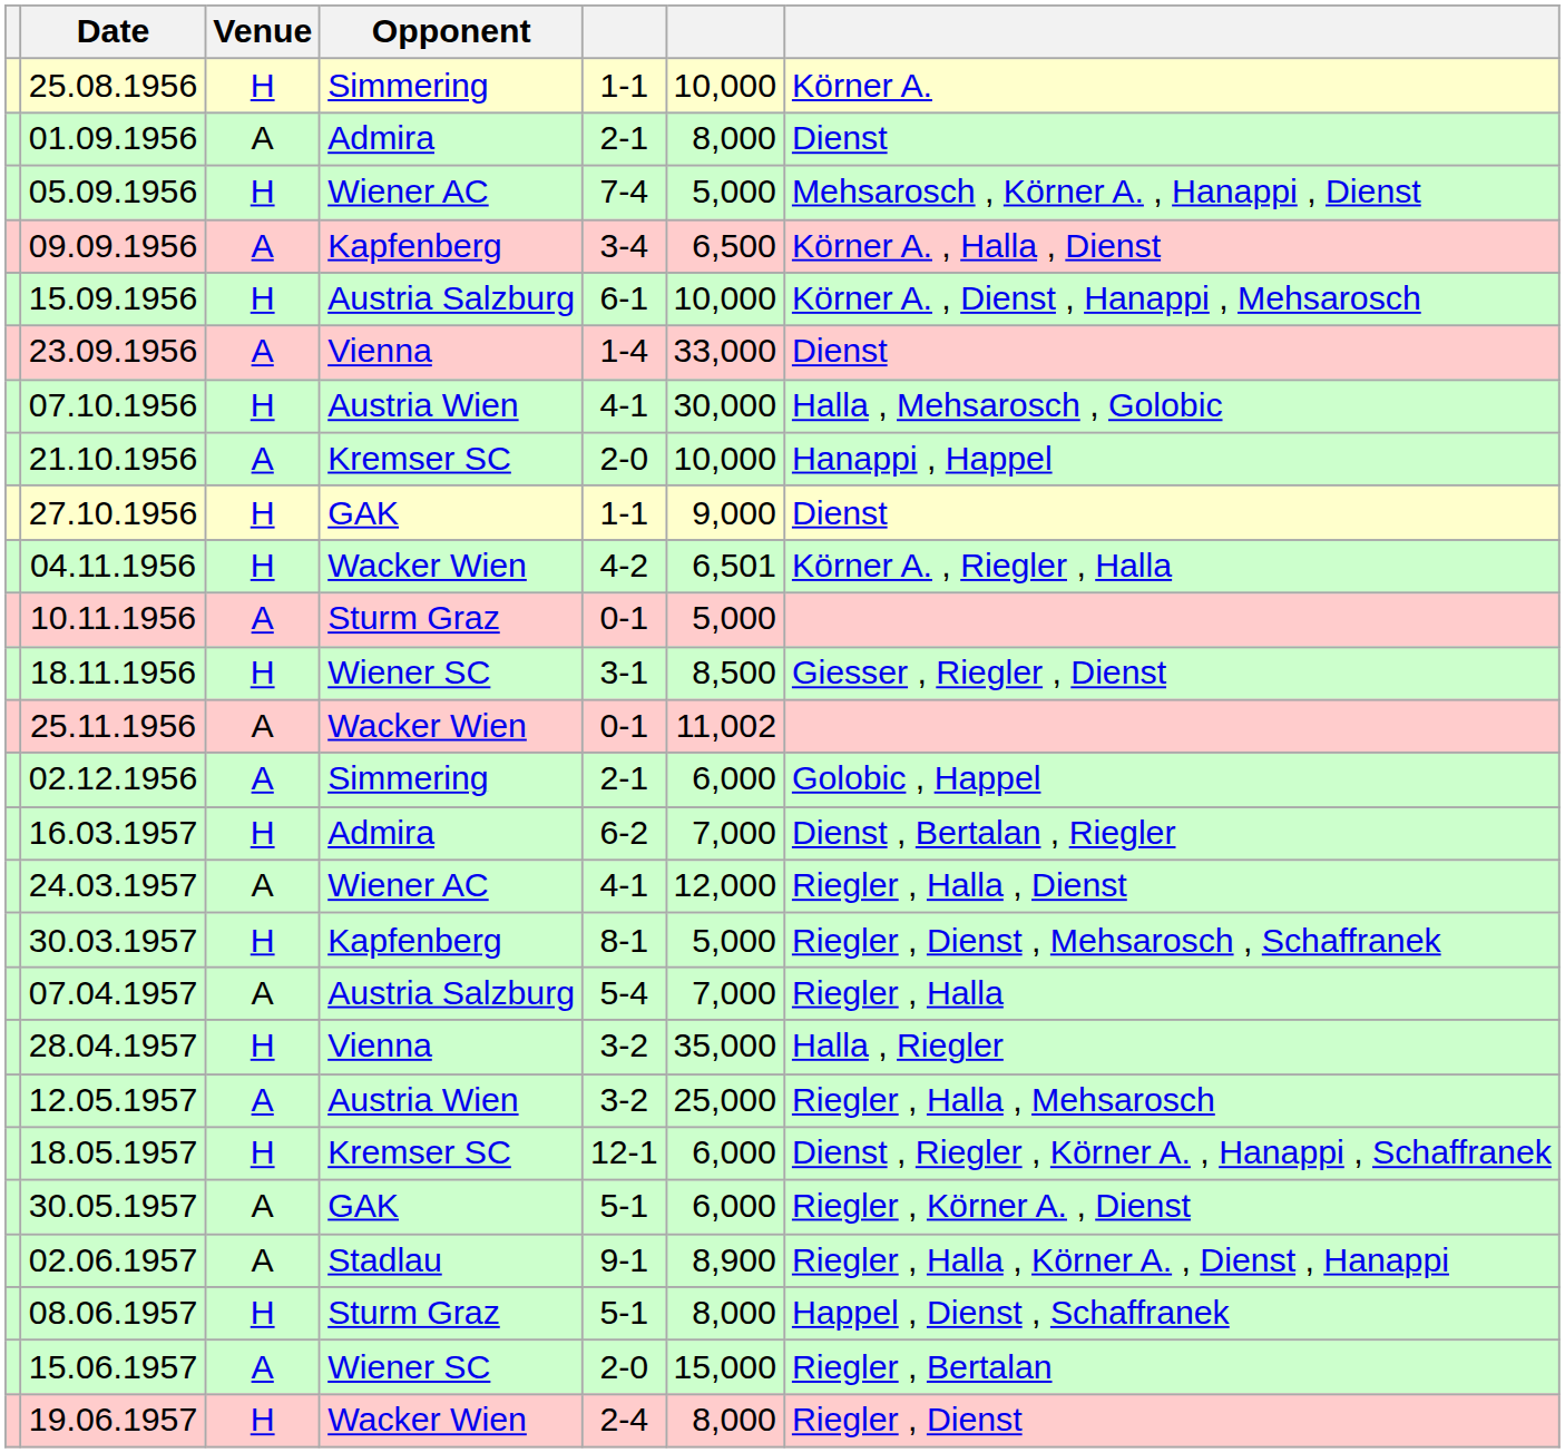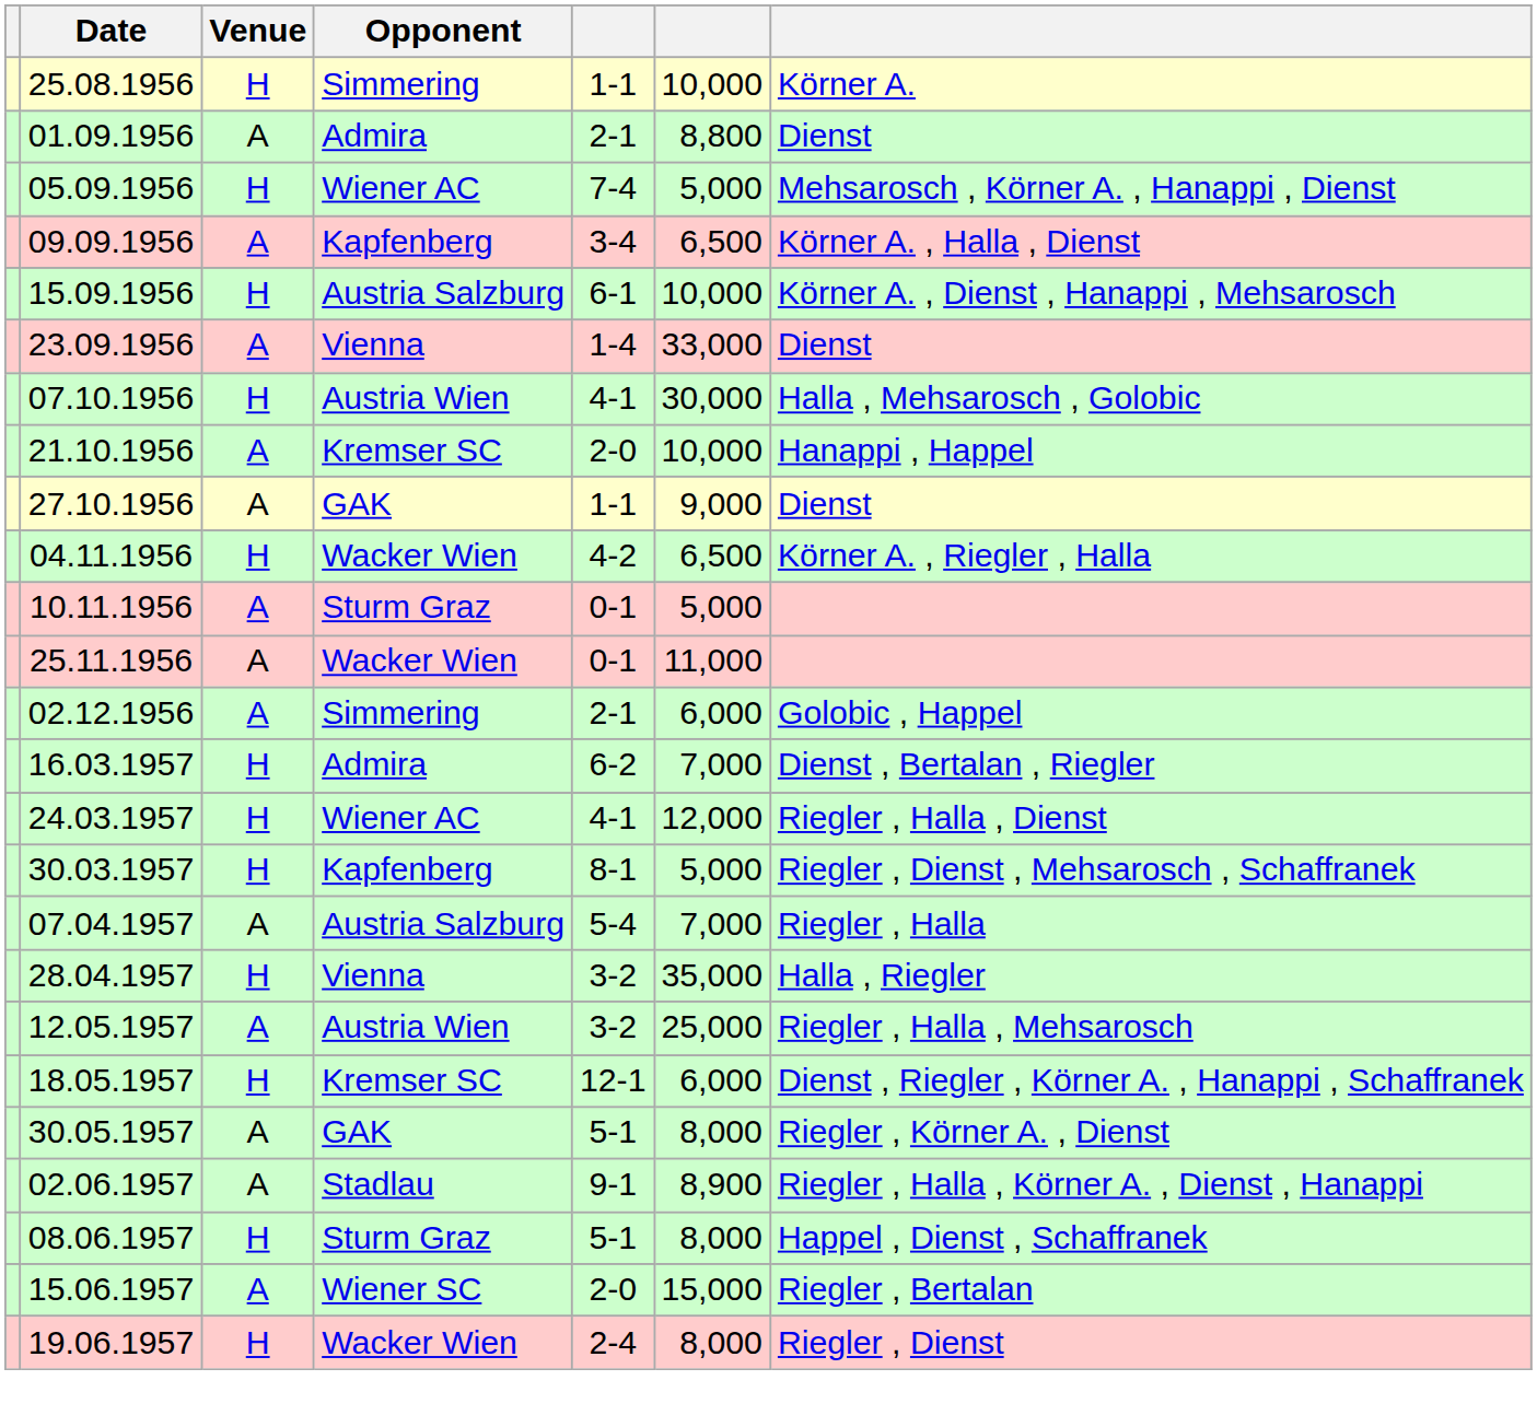 <table class="wikitable" Style="text-align: center">
 <tr>
 <th></th>
 <th>Date</th>
 <th>Venue</th>
 <th>Opponent</th>
 <th></th>
 <th></th>
 <th></th>
 </tr>
 <tr style="background:#ffc">
 <td></td>
 <td>25.08.1956</td>
 <td><a href='#'>H</a></td>
 <td align="left"><a href='#'>Simmering</a></td>
 <td>1-1</td>
 <td align="right">10,000</td>
 <td align="left"><a href='#'>Körner A.</a> </td>
 </tr>
 <tr style="background:#cfc">
 <td></td>
 <td>01.09.1956</td>
 <td>A</td>
 <td align="left"><a href='#'>Admira</a></td>
 <td>2-1</td>
-<td align="right">8,000</td>
+<td align="right">8,800</td>
 <td align="left"><a href='#'>Dienst</a>  </td>
 </tr>
 <tr style="background:#cfc">
 <td></td>
 <td>05.09.1956</td>
 <td><a href='#'>H</a></td>
 <td align="left"><a href='#'>Wiener AC</a></td>
 <td>7-4</td>
 <td align="right">5,000</td>
 <td align="left"><a href='#'>Mehsarosch</a>  , <a href='#'>Körner A.</a>  , <a href='#'>Hanappi</a> , <a href='#'>Dienst</a>  </td>
 </tr>
 <tr style="background:#fcc">
 <td></td>
 <td>09.09.1956</td>
 <td><a href='#'>A</a></td>
 <td align="left"><a href='#'>Kapfenberg</a></td>
 <td>3-4</td>
 <td align="right">6,500</td>
 <td align="left"><a href='#'>Körner A.</a> , <a href='#'>Halla</a> , <a href='#'>Dienst</a> </td>
 </tr>
 <tr style="background:#cfc">
 <td></td>
 <td>15.09.1956</td>
 <td><a href='#'>H</a></td>
 <td align="left"><a href='#'>Austria Salzburg</a></td>
 <td>6-1</td>
 <td align="right">10,000</td>
 <td align="left"><a href='#'>Körner A.</a> , <a href='#'>Dienst</a>   , <a href='#'>Hanappi</a> , <a href='#'>Mehsarosch</a> </td>
 </tr>
 <tr style="background:#fcc">
 <td></td>
 <td>23.09.1956</td>
 <td><a href='#'>A</a></td>
 <td align="left"><a href='#'>Vienna</a></td>
 <td>1-4</td>
 <td align="right">33,000</td>
 <td align="left"><a href='#'>Dienst</a> </td>
 </tr>
 <tr style="background:#cfc">
 <td></td>
 <td>07.10.1956</td>
 <td><a href='#'>H</a></td>
 <td align="left"><a href='#'>Austria Wien</a></td>
 <td>4-1</td>
 <td align="right">30,000</td>
 <td align="left"><a href='#'>Halla</a>  , <a href='#'>Mehsarosch</a> , <a href='#'>Golobic</a> </td>
 </tr>
 <tr style="background:#cfc">
 <td></td>
 <td>21.10.1956</td>
 <td><a href='#'>A</a></td>
 <td align="left"><a href='#'>Kremser SC</a></td>
 <td>2-0</td>
 <td align="right">10,000</td>
 <td align="left"><a href='#'>Hanappi</a> , <a href='#'>Happel</a> </td>
 </tr>
 <tr style="background:#ffc">
 <td></td>
 <td>27.10.1956</td>
-<td><a href='#'>H</a></td>
+<td>A</td>
 <td align="left"><a href='#'>GAK</a></td>
 <td>1-1</td>
 <td align="right">9,000</td>
 <td align="left"><a href='#'>Dienst</a> </td>
 </tr>
 <tr style="background:#cfc">
 <td></td>
 <td>04.11.1956</td>
 <td><a href='#'>H</a></td>
 <td align="left"><a href='#'>Wacker Wien</a></td>
 <td>4-2</td>
-<td align="right">6,501</td>
+<td align="right">6,500</td>
 <td align="left"><a href='#'>Körner A.</a>  , <a href='#'>Riegler</a> , <a href='#'>Halla</a> </td>
 </tr>
 <tr style="background:#fcc">
 <td></td>
 <td>10.11.1956</td>
 <td><a href='#'>A</a></td>
 <td align="left"><a href='#'>Sturm Graz</a></td>
 <td>0-1</td>
 <td align="right">5,000</td>
 <td align="left"></td>
 </tr>
-<tr style="background:#cfc">
-<td></td>
-<td>18.11.1956</td>
-<td><a href='#'>H</a></td>
-<td align="left"><a href='#'>Wiener SC</a></td>
-<td>3-1</td>
-<td align="right">8,500</td>
-<td align="left"><a href='#'>Giesser</a> , <a href='#'>Riegler</a> , <a href='#'>Dienst</a> </td>
-</tr>
 <tr style="background:#fcc">
 <td></td>
 <td>25.11.1956</td>
 <td>A</td>
 <td align="left"><a href='#'>Wacker Wien</a></td>
 <td>0-1</td>
-<td align="right">11,002</td>
+<td align="right">11,000</td>
 <td align="left"></td>
 </tr>
 <tr style="background:#cfc">
 <td></td>
 <td>02.12.1956</td>
 <td><a href='#'>A</a></td>
 <td align="left"><a href='#'>Simmering</a></td>
 <td>2-1</td>
 <td align="right">6,000</td>
 <td align="left"><a href='#'>Golobic</a> , <a href='#'>Happel</a> </td>
 </tr>
 <tr style="background:#cfc">
 <td></td>
 <td>16.03.1957</td>
 <td><a href='#'>H</a></td>
 <td align="left"><a href='#'>Admira</a></td>
 <td>6-2</td>
 <td align="right">7,000</td>
 <td align="left"><a href='#'>Dienst</a>   , <a href='#'>Bertalan</a> , <a href='#'>Riegler</a>  </td>
 </tr>
 <tr style="background:#cfc">
 <td></td>
 <td>24.03.1957</td>
-<td>A</td>
+<td><a href='#'>H</a></td>
 <td align="left"><a href='#'>Wiener AC</a></td>
 <td>4-1</td>
 <td align="right">12,000</td>
 <td align="left"><a href='#'>Riegler</a> , <a href='#'>Halla</a> , <a href='#'>Dienst</a>  </td>
 </tr>
 <tr style="background:#cfc">
 <td></td>
 <td>30.03.1957</td>
 <td><a href='#'>H</a></td>
 <td align="left"><a href='#'>Kapfenberg</a></td>
 <td>8-1</td>
 <td align="right">5,000</td>
 <td align="left"><a href='#'>Riegler</a>   , <a href='#'>Dienst</a>  , <a href='#'>Mehsarosch</a>  , <a href='#'>Schaffranek</a> </td>
 </tr>
 <tr style="background:#cfc">
 <td></td>
 <td>07.04.1957</td>
 <td>A</td>
 <td align="left"><a href='#'>Austria Salzburg</a></td>
 <td>5-4</td>
 <td align="right">7,000</td>
 <td align="left"><a href='#'>Riegler</a>    , <a href='#'>Halla</a> </td>
 </tr>
 <tr style="background:#cfc">
 <td></td>
 <td>28.04.1957</td>
 <td><a href='#'>H</a></td>
 <td align="left"><a href='#'>Vienna</a></td>
 <td>3-2</td>
 <td align="right">35,000</td>
 <td align="left"><a href='#'>Halla</a>  , <a href='#'>Riegler</a> </td>
 </tr>
 <tr style="background:#cfc">
 <td></td>
 <td>12.05.1957</td>
 <td><a href='#'>A</a></td>
 <td align="left"><a href='#'>Austria Wien</a></td>
 <td>3-2</td>
 <td align="right">25,000</td>
 <td align="left"><a href='#'>Riegler</a> , <a href='#'>Halla</a> , <a href='#'>Mehsarosch</a> </td>
 </tr>
 <tr style="background:#cfc">
 <td></td>
 <td>18.05.1957</td>
 <td><a href='#'>H</a></td>
 <td align="left"><a href='#'>Kremser SC</a></td>
 <td>12-1</td>
 <td align="right">6,000</td>
 <td align="left"><a href='#'>Dienst</a>    , <a href='#'>Riegler</a>     , <a href='#'>Körner A.</a> , <a href='#'>Hanappi</a> , <a href='#'>Schaffranek</a> </td>
 </tr>
 <tr style="background:#cfc">
 <td></td>
 <td>30.05.1957</td>
 <td>A</td>
 <td align="left"><a href='#'>GAK</a></td>
 <td>5-1</td>
-<td align="right">6,000</td>
+<td align="right">8,000</td>
 <td align="left"><a href='#'>Riegler</a> , <a href='#'>Körner A.</a> , <a href='#'>Dienst</a>   </td>
 </tr>
 <tr style="background:#cfc">
 <td></td>
 <td>02.06.1957</td>
 <td>A</td>
 <td align="left"><a href='#'>Stadlau</a></td>
 <td>9-1</td>
 <td align="right">8,900</td>
 <td align="left"><a href='#'>Riegler</a>   , <a href='#'>Halla</a> , <a href='#'>Körner A.</a> , <a href='#'>Dienst</a>   , <a href='#'>Hanappi</a> </td>
 </tr>
 <tr style="background:#cfc">
 <td></td>
 <td>08.06.1957</td>
 <td><a href='#'>H</a></td>
 <td align="left"><a href='#'>Sturm Graz</a></td>
 <td>5-1</td>
 <td align="right">8,000</td>
 <td align="left"><a href='#'>Happel</a> , <a href='#'>Dienst</a>   , <a href='#'>Schaffranek</a> </td>
 </tr>
 <tr style="background:#cfc">
 <td></td>
 <td>15.06.1957</td>
 <td><a href='#'>A</a></td>
 <td align="left"><a href='#'>Wiener SC</a></td>
 <td>2-0</td>
 <td align="right">15,000</td>
 <td align="left"><a href='#'>Riegler</a> , <a href='#'>Bertalan</a> </td>
 </tr>
 <tr style="background:#fcc">
 <td></td>
 <td>19.06.1957</td>
 <td><a href='#'>H</a></td>
 <td align="left"><a href='#'>Wacker Wien</a></td>
 <td>2-4</td>
 <td align="right">8,000</td>
 <td align="left"><a href='#'>Riegler</a> , <a href='#'>Dienst</a> </td>
 </tr>
 </table>
